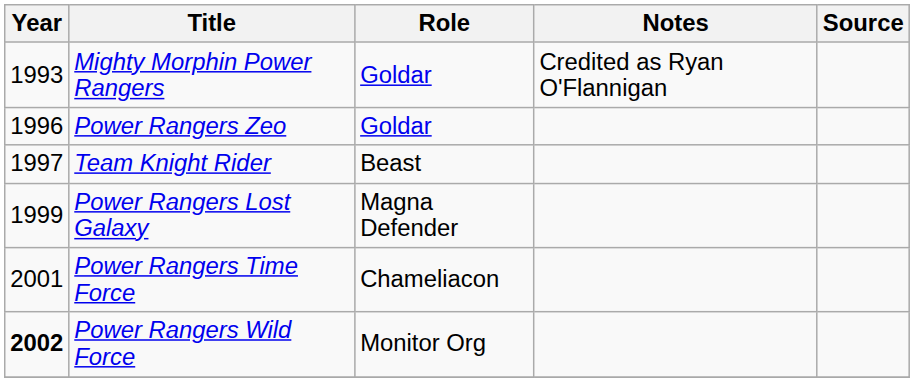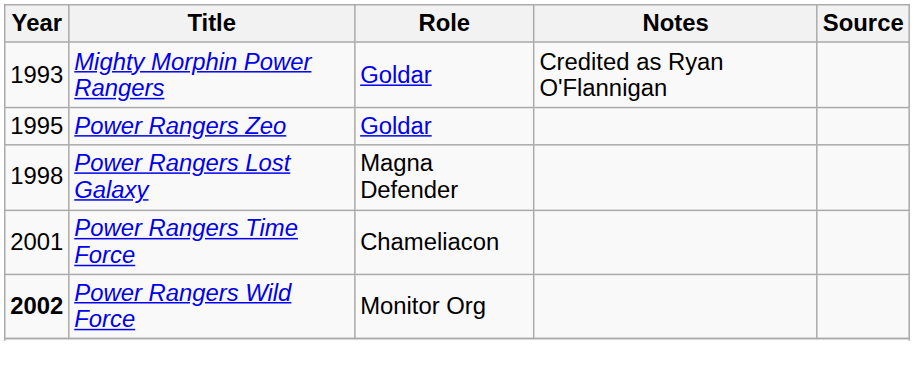 <table class="wikitable sortable plainrowheaders">
 <tr>
 <th>Year</th>
 <th>Title</th>
 <th>Role</th>
 <th class="unsortable">Notes</th>
 <th class="unsortable">Source</th>
 </tr>
 <tr>
 <td>1993</td>
 <td><em><a href='#'>Mighty Morphin Power Rangers</a></em></td>
 <td><a href='#'>Goldar</a></td>
 <td>Credited as Ryan O'Flannigan</td>
 <td></td>
 </tr>
 <tr>
-<td>1996</td>
+<td>1995</td>
 <td><em><a href='#'>Power Rangers Zeo</a></em></td>
 <td><a href='#'>Goldar</a></td>
 <td></td>
 <td></td>
 </tr>
 <tr>
-<td>1997</td>
-<td><em><a href='#'>Team Knight Rider</a></em></td>
-<td>Beast</td>
-<td></td>
-<td></td>
-</tr>
-<tr>
-<td>1999</td>
+<td>1998</td>
 <td><em><a href='#'>Power Rangers Lost Galaxy</a></em></td>
 <td>Magna Defender</td>
 <td></td>
 <td></td>
 </tr>
 <tr>
 <td>2001</td>
 <td><em><a href='#'>Power Rangers Time Force</a></em></td>
 <td>Chameliacon</td>
 <td></td>
 <td></td>
 </tr>
 <tr>
 <td><strong>2002</strong></td>
 <td><em><a href='#'>Power Rangers Wild Force</a></em></td>
 <td>Monitor Org</td>
 <td></td>
 <td></td>
 </tr>
 <tr>
 </tr>
 <tr>
 </tr>
 </table>
